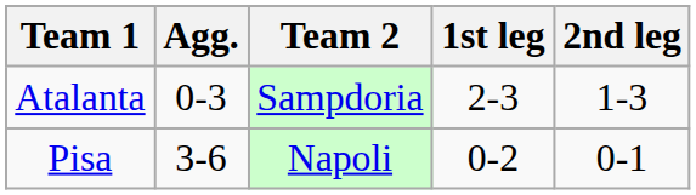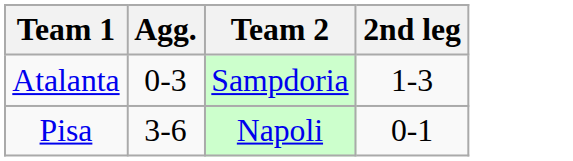 <table class="wikitable" style="text-align:center;">
 <tr>
 <th>Team 1</th>
 <th>Agg.</th>
 <th>Team 2</th>
-<th>1st leg</th>
 <th>2nd leg</th>
 </tr>
 <tr>
 <td><a href='#'>Atalanta</a></td>
 <td>0-3</td>
 <td bgcolor="ccffcc"><a href='#'>Sampdoria</a></td>
-<td>2-3</td>
 <td>1-3</td>
 </tr>
 <tr>
 <td><a href='#'>Pisa</a></td>
 <td>3-6</td>
 <td bgcolor="ccffcc"><a href='#'>Napoli</a></td>
-<td>0-2</td>
 <td>0-1</td>
 </tr>
 </table>
